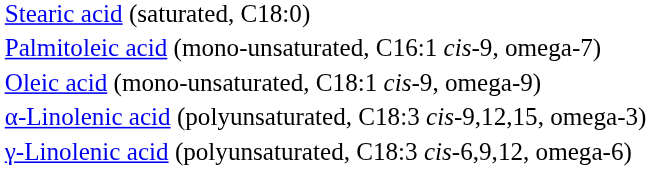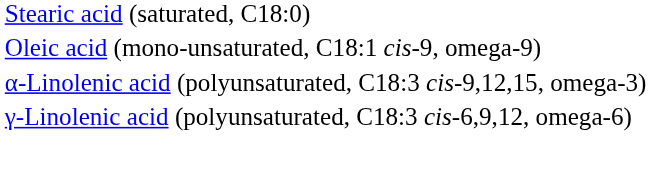 <table style="margin-left:1em;margin-right:auto;">
 <tr>
 <td style="text-align:right;padding-right:1.3em;"></td>
 <td><a href='#'>Stearic acid</a> (saturated, C18:0)</td>
-</tr>
-<tr>
-<td style="text-align:right;padding-right:1.8em;"></td>
-<td><a href='#'>Palmitoleic acid</a> (mono-unsaturated, C16:1 <em>cis</em>-9,  omega-7)</td>
 </tr>
 <tr>
 <td style="text-align:right;padding-right:1.8em;"></td>
 <td><a href='#'>Oleic acid</a> (mono-unsaturated, C18:1 <em>cis</em>-9, omega-9)</td>
 </tr>
 <tr>
 <td style="text-align:right;padding-right:0.7em;"></td>
 <td><a href='#'>α-Linolenic acid</a> (polyunsaturated, C18:3 <em>cis</em>-9,12,15, omega-3)</td>
 </tr>
 <tr>
 <td style="text-align:right;padding-right:0.6em;"></td>
 <td><a href='#'>γ-Linolenic acid</a> (polyunsaturated, C18:3 <em>cis</em>-6,9,12, omega-6)</td>
 </tr>
 </table>
